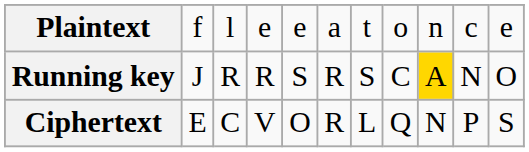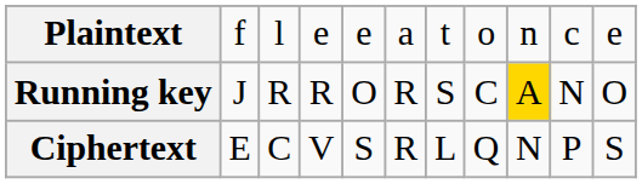 <table class="wikitable" style="text-align:center">
 <tr>
 <th align="left">Plaintext</th>
 <td>f</td>
 <td>l</td>
 <td>e</td>
 <td>e</td>
 <td>a</td>
 <td>t</td>
 <td>o</td>
 <td>n</td>
 <td>c</td>
 <td>e</td>
 </tr>
 <tr>
 <th align="left">Running key</th>
 <td>J</td>
 <td>R</td>
 <td>R</td>
-<td>S</td>
+<td>O</td>
 <td>R</td>
 <td>S</td>
 <td>C</td>
 <td style="background: gold;">A</td>
 <td>N</td>
 <td>O</td>
 </tr>
 <tr>
 <th align="left">Ciphertext</th>
 <td>E</td>
 <td>C</td>
 <td>V</td>
-<td>O</td>
+<td>S</td>
 <td>R</td>
 <td>L</td>
 <td>Q</td>
 <td>N</td>
 <td>P</td>
 <td>S</td>
 </tr>
 </table>
